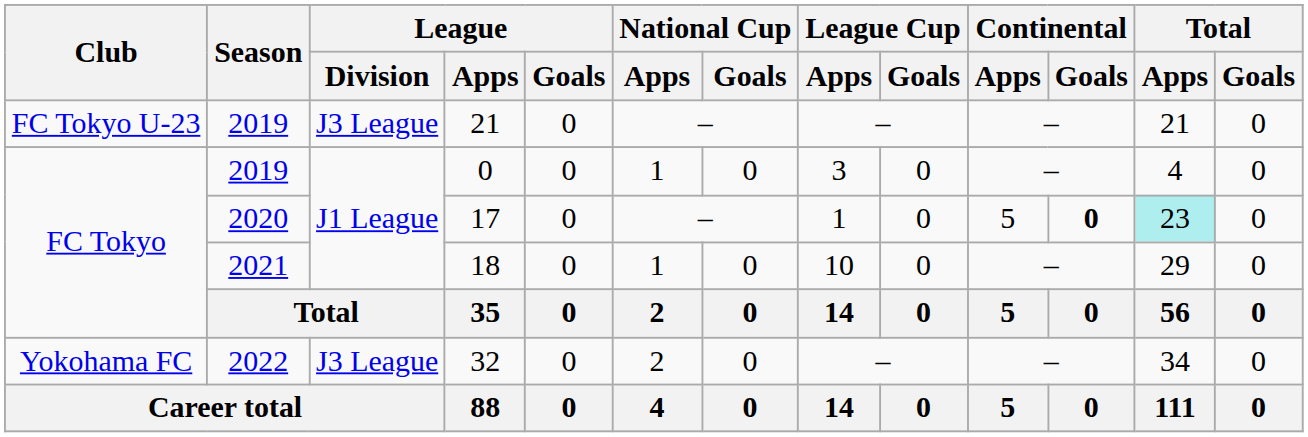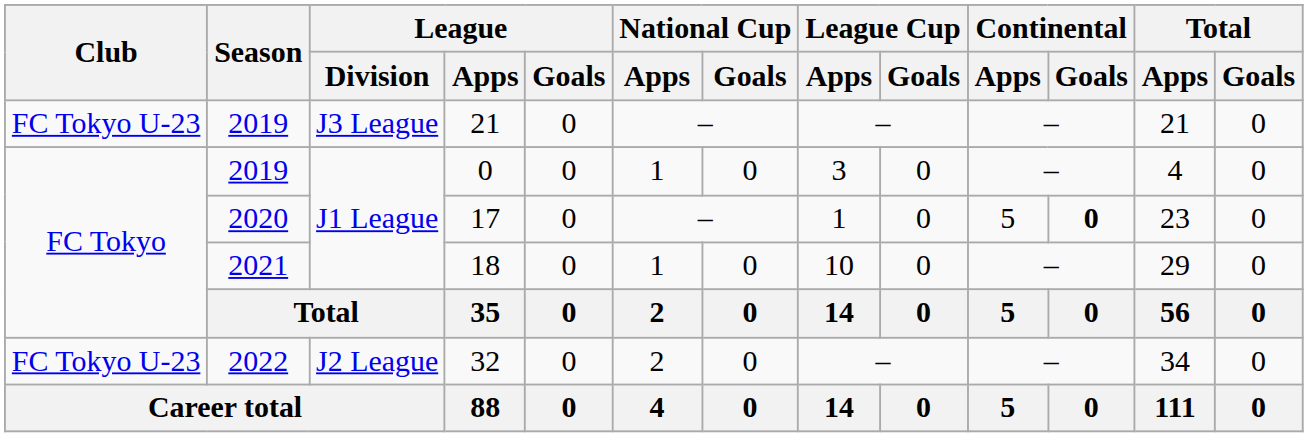 <table class="wikitable" style="text-align: center">
 <tr>
 <th rowspan="2">Club</th>
 <th rowspan="2">Season</th>
 <th colspan="3">League</th>
 <th colspan="2">National Cup</th>
 <th colspan="2">League Cup</th>
 <th colspan="2">Continental</th>
 <th colspan="2">Total</th>
 </tr>
 <tr>
 <th>Division</th>
 <th>Apps</th>
 <th>Goals</th>
 <th>Apps</th>
 <th>Goals</th>
 <th>Apps</th>
 <th>Goals</th>
 <th>Apps</th>
 <th>Goals</th>
 <th>Apps</th>
 <th>Goals</th>
 </tr>
 <tr>
 <td><a href='#'>FC Tokyo U-23</a></td>
 <td><a href='#'>2019</a></td>
 <td><a href='#'>J3 League</a></td>
 <td>21</td>
 <td>0</td>
 <td colspan="2">–</td>
 <td colspan="2">–</td>
 <td colspan="2">–</td>
 <td>21</td>
 <td>0</td>
 </tr>
 <tr>
 <td rowspan="4"><a href='#'>FC Tokyo</a></td>
 <td><a href='#'>2019</a></td>
 <td rowspan="3"><a href='#'>J1 League</a></td>
 <td>0</td>
 <td>0</td>
 <td>1</td>
 <td>0</td>
 <td>3</td>
 <td>0</td>
 <td colspan="2">–</td>
 <td>4</td>
 <td>0</td>
 </tr>
 <tr>
 <td><a href='#'>2020</a></td>
 <td>17</td>
 <td>0</td>
 <td colspan="2">–</td>
 <td>1</td>
 <td>0</td>
 <td>5</td>
 <td><strong>0</strong></td>
-<td style="background: paleturquoise;">23</td>
+<td>23</td>
 <td>0</td>
 </tr>
 <tr>
 <td><a href='#'>2021</a></td>
 <td>18</td>
 <td>0</td>
 <td>1</td>
 <td>0</td>
 <td>10</td>
 <td>0</td>
 <td colspan="2">–</td>
 <td>29</td>
 <td>0</td>
 </tr>
 <tr>
 <th colspan=2>Total</th>
 <th>35</th>
 <th>0</th>
 <th>2</th>
 <th>0</th>
 <th>14</th>
 <th>0</th>
 <th>5</th>
 <th>0</th>
 <th>56</th>
 <th>0</th>
 </tr>
 <tr>
-<td><a href='#'>Yokohama FC</a></td>
+<td><a href='#'>FC Tokyo U-23</a></td>
 <td><a href='#'>2022</a></td>
-<td><a href='#'>J3 League</a></td>
+<td><a href='#'>J2 League</a></td>
 <td>32</td>
 <td>0</td>
 <td>2</td>
 <td>0</td>
 <td colspan="2">–</td>
 <td colspan="2">–</td>
 <td>34</td>
 <td>0</td>
 </tr>
 <tr>
 <th colspan=3>Career total</th>
 <th>88</th>
 <th>0</th>
 <th>4</th>
 <th>0</th>
 <th>14</th>
 <th>0</th>
 <th>5</th>
 <th>0</th>
 <th>111</th>
 <th>0</th>
 </tr>
 </table>
